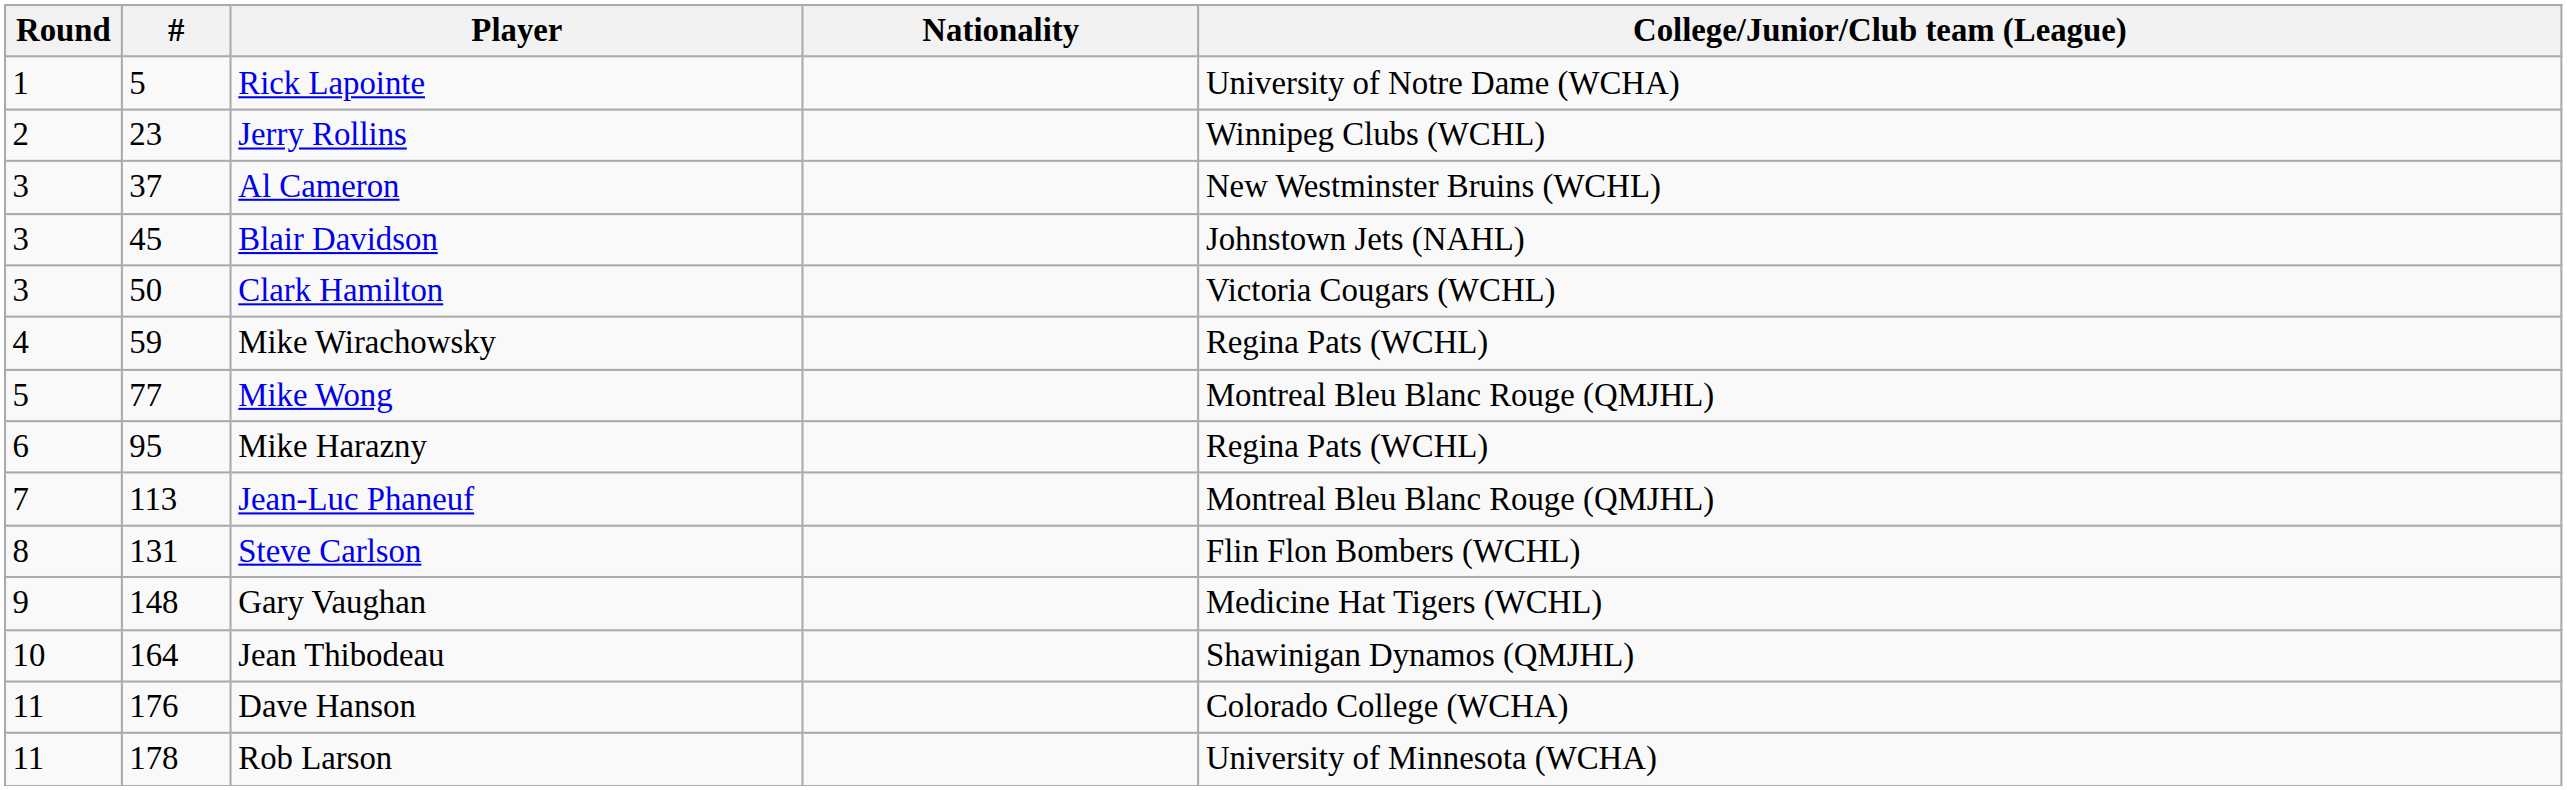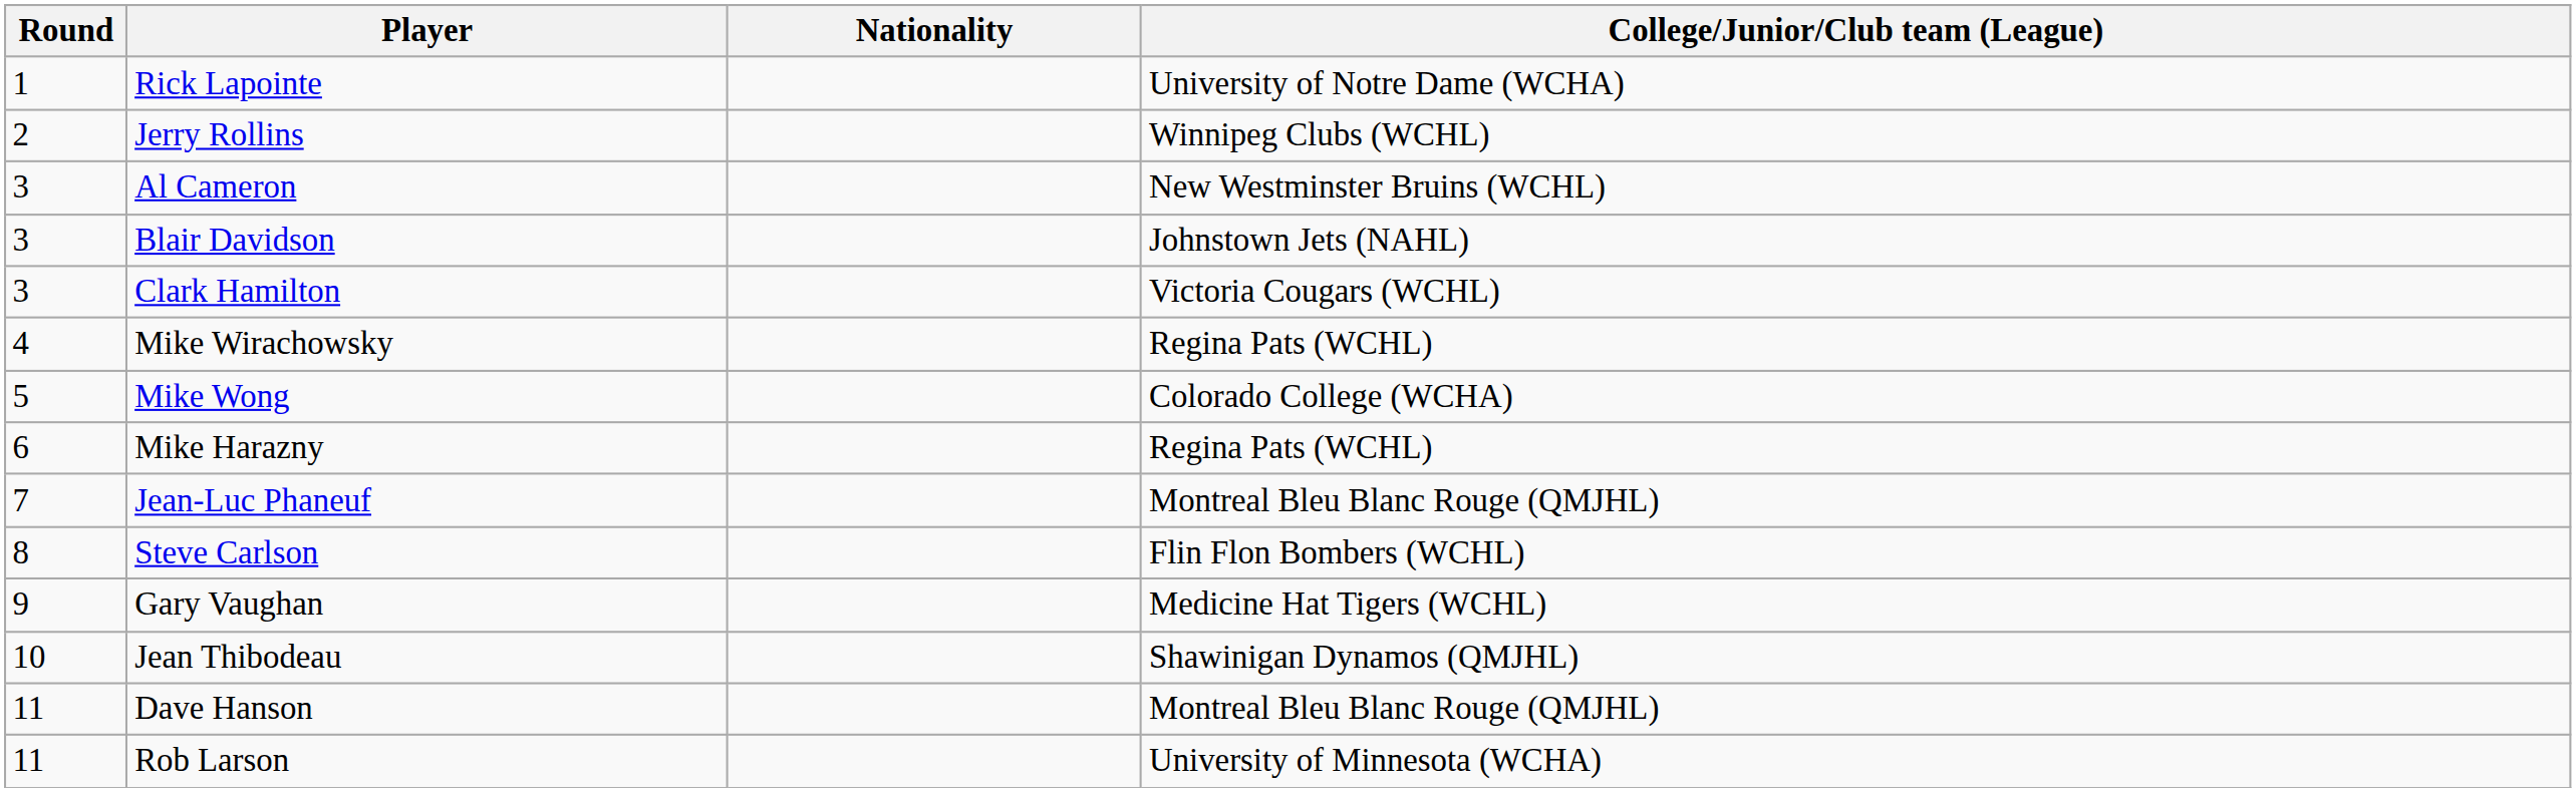 <table class="wikitable">
 <tr align="center">
 <th bgcolor="#DDDDFF" width="4.0%">Round</th>
-<th bgcolor="#DDDDFF" width="4.0%">#</th>
 <th bgcolor="#DDDDFF" width="21.0%">Player</th>
 <th bgcolor="#DDDDFF" width="14.5%">Nationality</th>
 <th bgcolor="#DDDDFF" width="50.0%">College/Junior/Club team (League)</th>
 </tr>
 <tr>
 <td>1</td>
-<td>5</td>
 <td><a href='#'>Rick Lapointe</a></td>
 <td></td>
 <td>University of Notre Dame (WCHA)</td>
 </tr>
 <tr>
 <td>2</td>
-<td>23</td>
 <td><a href='#'>Jerry Rollins</a></td>
 <td></td>
 <td>Winnipeg Clubs (WCHL)</td>
 </tr>
 <tr>
 <td>3</td>
-<td>37</td>
 <td><a href='#'>Al Cameron</a></td>
 <td></td>
 <td>New Westminster Bruins (WCHL)</td>
 </tr>
 <tr>
 <td>3</td>
-<td>45</td>
 <td><a href='#'>Blair Davidson</a></td>
 <td></td>
 <td>Johnstown Jets (NAHL)</td>
 </tr>
 <tr>
 <td>3</td>
-<td>50</td>
 <td><a href='#'>Clark Hamilton</a></td>
 <td></td>
 <td>Victoria Cougars (WCHL)</td>
 </tr>
 <tr>
 <td>4</td>
-<td>59</td>
 <td>Mike Wirachowsky</td>
 <td></td>
 <td>Regina Pats (WCHL)</td>
 </tr>
 <tr>
 <td>5</td>
-<td>77</td>
 <td><a href='#'>Mike Wong</a></td>
 <td></td>
-<td>Montreal Bleu Blanc Rouge (QMJHL)</td>
+<td>Colorado College (WCHA)</td>
 </tr>
 <tr>
 <td>6</td>
-<td>95</td>
 <td>Mike Harazny</td>
 <td></td>
 <td>Regina Pats (WCHL)</td>
 </tr>
 <tr>
 <td>7</td>
-<td>113</td>
 <td><a href='#'>Jean-Luc Phaneuf</a></td>
 <td></td>
 <td>Montreal Bleu Blanc Rouge (QMJHL)</td>
 </tr>
 <tr>
 <td>8</td>
-<td>131</td>
 <td><a href='#'>Steve Carlson</a></td>
 <td></td>
 <td>Flin Flon Bombers (WCHL)</td>
 </tr>
 <tr>
 <td>9</td>
-<td>148</td>
 <td>Gary Vaughan</td>
 <td></td>
 <td>Medicine Hat Tigers (WCHL)</td>
 </tr>
 <tr>
 <td>10</td>
-<td>164</td>
 <td>Jean Thibodeau</td>
 <td></td>
 <td>Shawinigan Dynamos (QMJHL)</td>
 </tr>
 <tr>
 <td>11</td>
-<td>176</td>
 <td>Dave Hanson</td>
 <td></td>
-<td>Colorado College (WCHA)</td>
+<td>Montreal Bleu Blanc Rouge (QMJHL)</td>
 </tr>
 <tr>
 <td>11</td>
-<td>178</td>
 <td>Rob Larson</td>
 <td></td>
 <td>University of Minnesota (WCHA)</td>
 </tr>
 </table>
